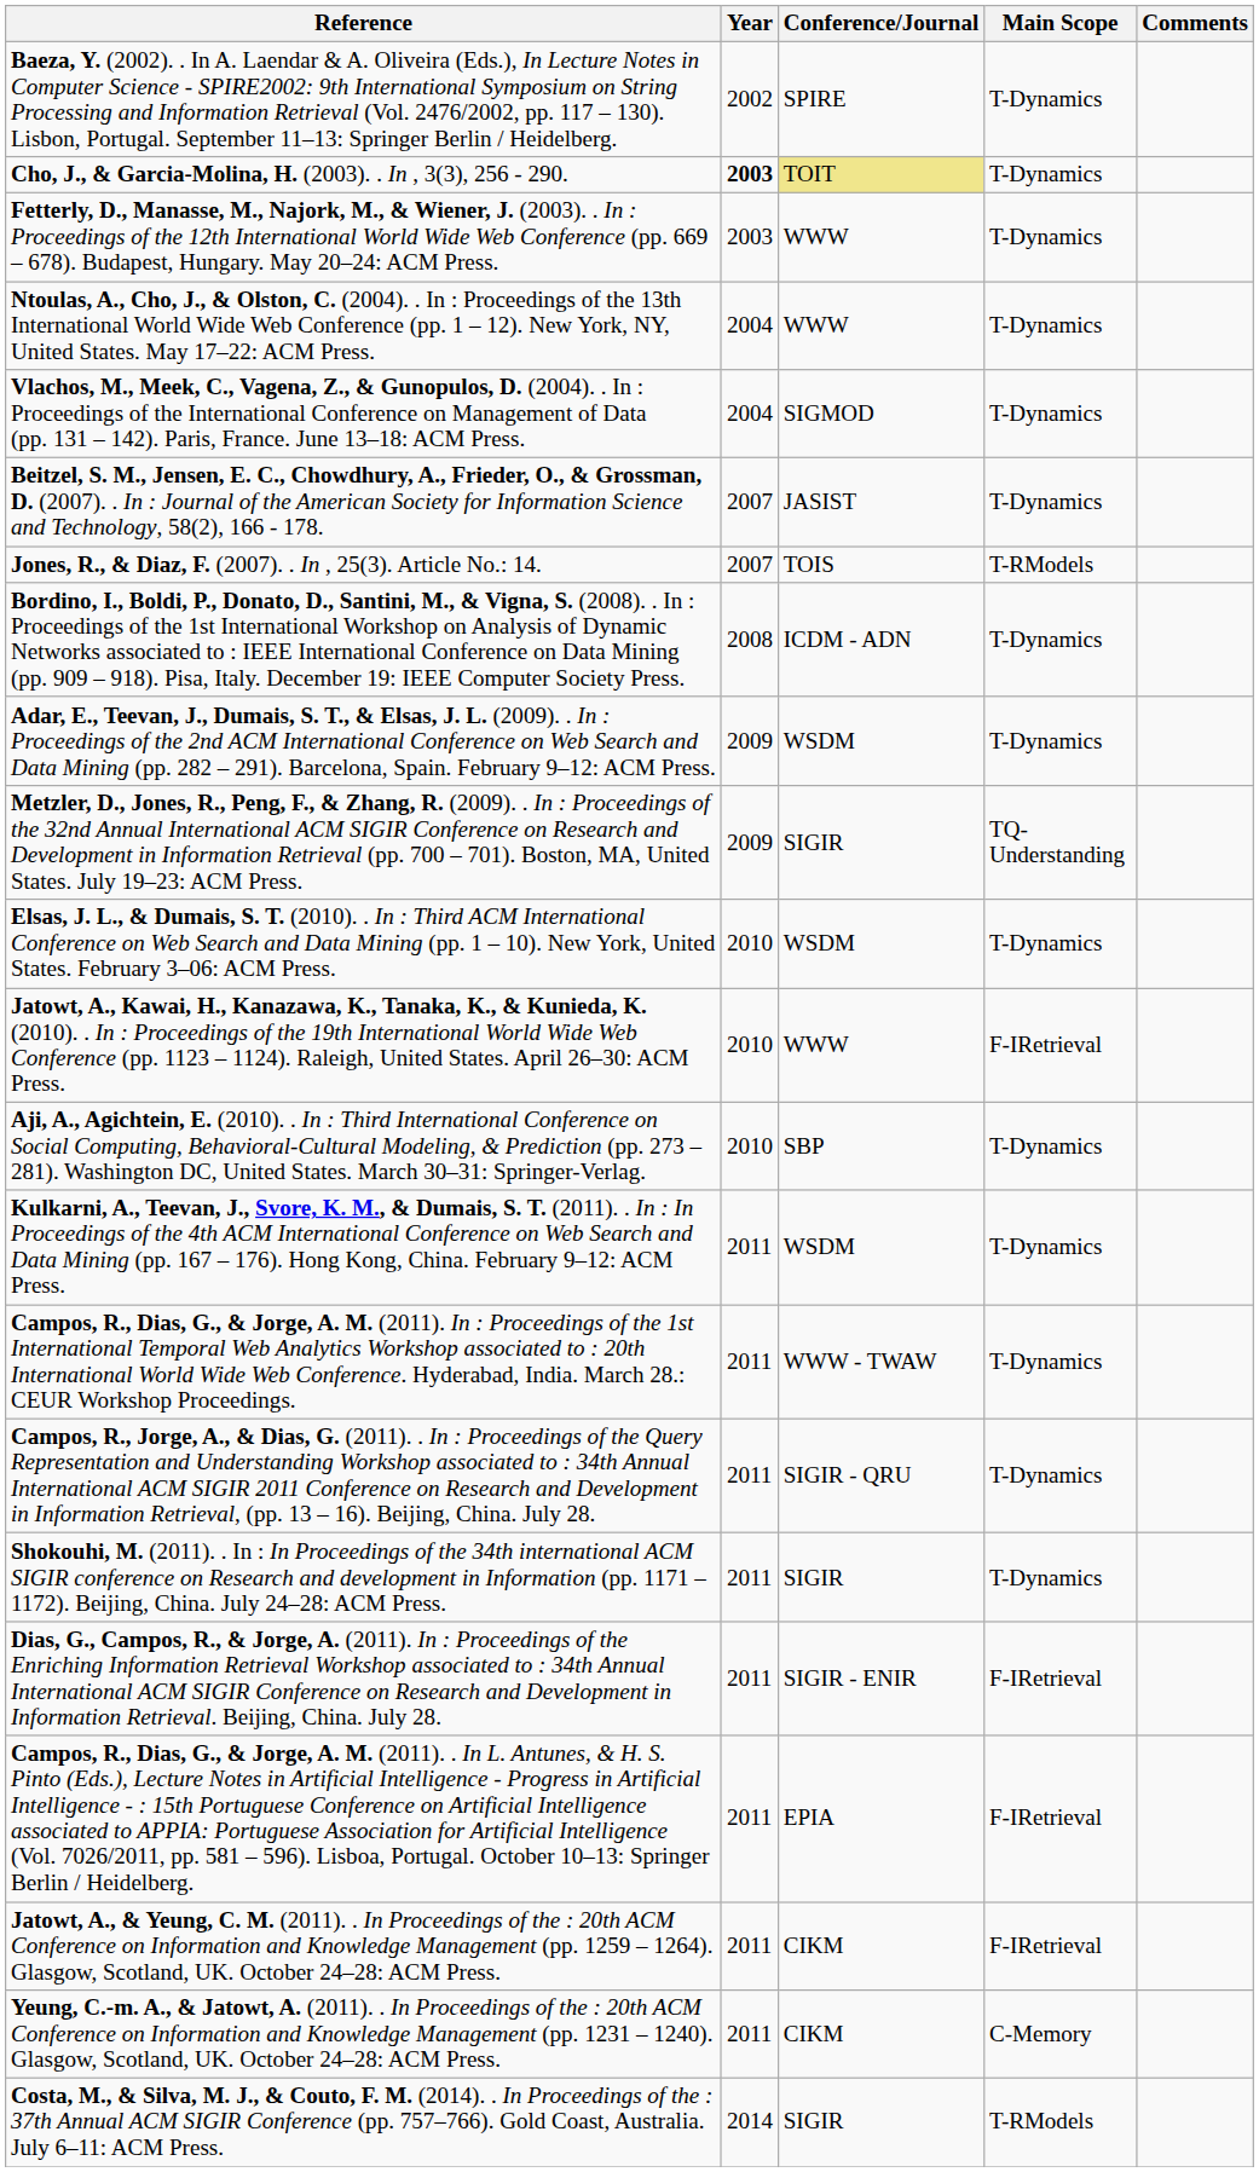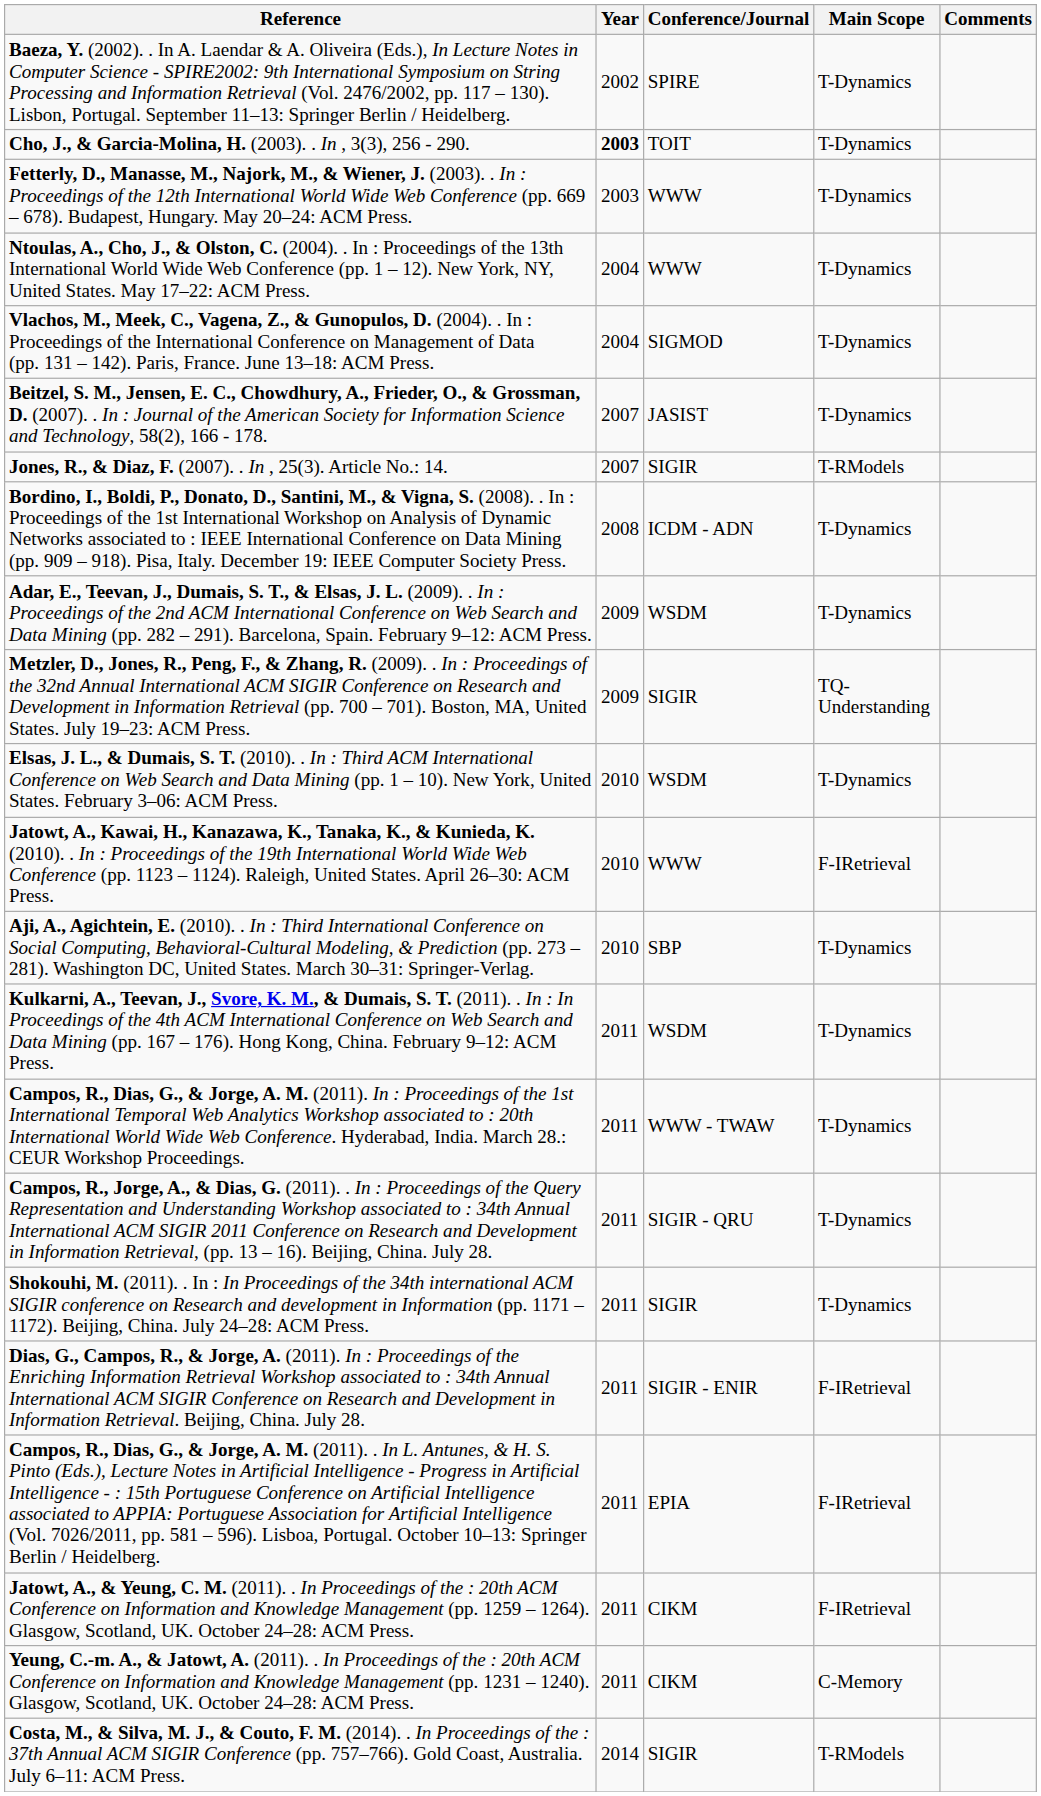 <table class="wikitable sortable">
 <tr>
 <th>Reference</th>
 <th>Year</th>
 <th>Conference/Journal</th>
 <th>Main Scope</th>
 <th>Comments</th>
 </tr>
 <tr>
 <td><strong>Baeza, Y.</strong> (2002). . In A. Laendar & A. Oliveira (Eds.), <em>In Lecture Notes in Computer Science - SPIRE2002: 9th International Symposium on String Processing and Information Retrieval</em> (Vol. 2476/2002, pp. 117 – 130). Lisbon, Portugal. September 11–13: Springer Berlin / Heidelberg.</td>
 <td>2002</td>
 <td>SPIRE</td>
 <td>T-Dynamics</td>
 <td></td>
 </tr>
 <tr>
 <td><strong>Cho, J., & Garcia-Molina, H.</strong> (2003). . <em>In </em>, 3(3), 256 - 290.</td>
 <td><strong>2003</strong></td>
-<td style="background: khaki;">TOIT</td>
+<td>TOIT</td>
 <td>T-Dynamics</td>
 <td></td>
 </tr>
 <tr>
 <td><strong>Fetterly, D., Manasse, M., Najork, M., & Wiener, J.</strong> (2003). . <em>In : Proceedings of the 12th International World Wide Web Conference</em> (pp. 669 – 678). Budapest, Hungary. May 20–24: ACM Press.</td>
 <td>2003</td>
 <td>WWW</td>
 <td>T-Dynamics</td>
 <td></td>
 </tr>
 <tr>
 <td><strong>Ntoulas, A., Cho, J., & Olston, C.</strong> (2004). . In : Proceedings of the 13th International World Wide Web Conference (pp. 1 – 12). New York, NY, United States. May 17–22: ACM Press.</td>
 <td>2004</td>
 <td>WWW</td>
 <td>T-Dynamics</td>
 <td></td>
 </tr>
 <tr>
 <td><strong>Vlachos, M., Meek, C., Vagena, Z., & Gunopulos, D.</strong> (2004). . In : Proceedings of the International Conference on Management of Data (pp. 131 – 142). Paris, France. June 13–18: ACM Press.</td>
 <td>2004</td>
 <td>SIGMOD</td>
 <td>T-Dynamics</td>
 <td></td>
 </tr>
 <tr>
 <td><strong>Beitzel, S. M., Jensen, E. C., Chowdhury, A., Frieder, O., & Grossman, D.</strong> (2007). . <em>In : Journal of the American Society for Information Science and Technology</em>, 58(2), 166 - 178.</td>
 <td>2007</td>
 <td>JASIST</td>
 <td>T-Dynamics</td>
 <td></td>
 </tr>
 <tr>
 <td><strong>Jones, R., & Diaz, F.</strong> (2007). . <em>In </em>, 25(3). Article No.: 14.</td>
 <td>2007</td>
-<td>TOIS</td>
+<td>SIGIR</td>
 <td>T-RModels</td>
 <td></td>
 </tr>
 <tr>
 <td><strong>Bordino, I., Boldi, P., Donato, D., Santini, M., & Vigna, S.</strong> (2008). . In : Proceedings of the 1st International Workshop on Analysis of Dynamic Networks associated to : IEEE International Conference on Data Mining (pp. 909 – 918). Pisa, Italy. December 19: IEEE Computer Society Press.</td>
 <td>2008</td>
 <td>ICDM - ADN</td>
 <td>T-Dynamics</td>
 <td></td>
 </tr>
 <tr>
 <td><strong>Adar, E., Teevan, J., Dumais, S. T., & Elsas, J. L.</strong> (2009). . <em>In : Proceedings of the 2nd ACM International Conference on Web Search and Data Mining</em> (pp. 282 – 291). Barcelona, Spain. February 9–12: ACM Press.</td>
 <td>2009</td>
 <td>WSDM</td>
 <td>T-Dynamics</td>
 <td></td>
 </tr>
 <tr>
 <td><strong>Metzler, D., Jones, R., Peng, F., & Zhang, R.</strong> (2009). . <em>In : Proceedings of the 32nd Annual International ACM SIGIR Conference on Research and Development in Information Retrieval</em> (pp. 700 – 701). Boston, MA, United States. July 19–23: ACM Press.</td>
 <td>2009</td>
 <td>SIGIR</td>
 <td>TQ-Understanding</td>
 <td></td>
 </tr>
 <tr>
 <td><strong>Elsas, J. L., & Dumais, S. T.</strong> (2010). . <em>In : Third ACM International Conference on Web Search and Data Mining</em> (pp. 1 – 10). New York, United States. February 3–06: ACM Press.</td>
 <td>2010</td>
 <td>WSDM</td>
 <td>T-Dynamics</td>
 <td></td>
 </tr>
 <tr>
 <td><strong>Jatowt, A., Kawai, H., Kanazawa, K., Tanaka, K., & Kunieda, K.</strong> (2010). . <em>In : Proceedings of the 19th International World Wide Web Conference</em> (pp. 1123 – 1124). Raleigh, United States. April 26–30: ACM Press.</td>
 <td>2010</td>
 <td>WWW</td>
 <td>F-IRetrieval</td>
 <td></td>
 </tr>
 <tr>
 <td><strong>Aji, A., Agichtein, E.</strong> (2010). . <em>In : Third International Conference on Social Computing, Behavioral-Cultural Modeling, & Prediction</em> (pp. 273 – 281). Washington DC, United States. March 30–31: Springer-Verlag.</td>
 <td>2010</td>
 <td>SBP</td>
 <td>T-Dynamics</td>
 <td></td>
 </tr>
 <tr>
 <td><strong>Kulkarni, A., Teevan, J., <a href='#'>Svore, K. M.</a>, & Dumais, S. T.</strong> (2011). . <em>In : In Proceedings of the 4th ACM International Conference on Web Search and Data Mining</em> (pp. 167 – 176). Hong Kong, China. February 9–12: ACM Press.</td>
 <td>2011</td>
 <td>WSDM</td>
 <td>T-Dynamics</td>
 <td></td>
 </tr>
 <tr>
 <td><strong>Campos, R., Dias, G., & Jorge, A. M.</strong> (2011).  <em>In : Proceedings of the 1st International Temporal Web Analytics Workshop associated to : 20th International World Wide Web Conference</em>. Hyderabad, India. March 28.: CEUR Workshop Proceedings.</td>
 <td>2011</td>
 <td>WWW - TWAW</td>
 <td>T-Dynamics</td>
 <td></td>
 </tr>
 <tr>
 <td><strong>Campos, R., Jorge, A., & Dias, G.</strong> (2011). . <em>In : Proceedings of the Query Representation and Understanding Workshop associated to : 34th Annual International ACM SIGIR 2011 Conference on Research and Development in Information Retrieval</em>, (pp. 13 – 16). Beijing, China. July 28.</td>
 <td>2011</td>
 <td>SIGIR - QRU</td>
 <td>T-Dynamics</td>
 <td></td>
 </tr>
 <tr>
 <td><strong>Shokouhi, M.</strong> (2011). . In : <em>In Proceedings of the 34th international ACM SIGIR conference on Research and development in Information</em> (pp. 1171 – 1172). Beijing, China. July 24–28: ACM Press.</td>
 <td>2011</td>
 <td>SIGIR</td>
 <td>T-Dynamics</td>
 <td></td>
 </tr>
 <tr>
 <td><strong>Dias, G., Campos, R., & Jorge, A.</strong> (2011).  <em>In : Proceedings of the Enriching Information Retrieval Workshop associated to : 34th Annual International ACM SIGIR Conference on Research and Development in Information Retrieval</em>. Beijing, China. July 28.</td>
 <td>2011</td>
 <td>SIGIR - ENIR</td>
 <td>F-IRetrieval</td>
 <td></td>
 </tr>
 <tr>
 <td><strong>Campos, R., Dias, G., & Jorge, A. M.</strong> (2011). . <em>In L. Antunes, & H. S. Pinto (Eds.), Lecture Notes in Artificial Intelligence - Progress in Artificial Intelligence - : 15th Portuguese Conference on Artificial Intelligence associated to APPIA: Portuguese Association for Artificial Intelligence</em> (Vol. 7026/2011, pp. 581 – 596). Lisboa, Portugal. October 10–13: Springer Berlin / Heidelberg.</td>
 <td>2011</td>
 <td>EPIA</td>
 <td>F-IRetrieval</td>
 <td></td>
 </tr>
 <tr>
 <td><strong>Jatowt, A., & Yeung, C. M.</strong> (2011). . <em>In Proceedings of the : 20th ACM Conference on Information and Knowledge Management</em> (pp. 1259 – 1264). Glasgow, Scotland, UK. October 24–28: ACM Press.</td>
 <td>2011</td>
 <td>CIKM</td>
 <td>F-IRetrieval</td>
 <td></td>
 </tr>
 <tr>
 <td><strong>Yeung, C.-m. A., & Jatowt, A.</strong> (2011). . <em>In Proceedings of the : 20th ACM Conference on Information and Knowledge Management</em> (pp. 1231 – 1240). Glasgow, Scotland, UK. October 24–28: ACM Press.</td>
 <td>2011</td>
 <td>CIKM</td>
 <td>C-Memory</td>
 <td></td>
 </tr>
 <tr>
 <td><strong>Costa, M., & Silva, M. J., & Couto, F. M.</strong> (2014). . <em>In Proceedings of the : 37th Annual ACM SIGIR Conference</em> (pp. 757–766). Gold Coast, Australia. July 6–11: ACM Press.</td>
 <td>2014</td>
 <td>SIGIR</td>
 <td>T-RModels</td>
 <td></td>
 </tr>
 </table>
